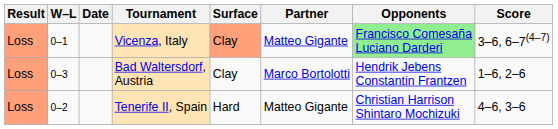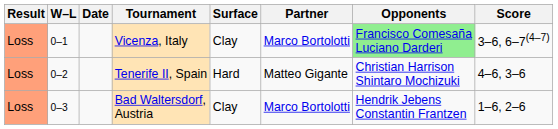 <table class="sortable wikitable">
 <tr>
 <th>Result</th>
 <th class="unsortable">W–L</th>
 <th>Date</th>
 <th>Tournament</th>
 <th>Surface</th>
 <th>Partner</th>
 <th>Opponents</th>
 <th class="unsortable">Score</th>
 </tr>
 <tr>
 <td bgcolor=FFA07A>Loss</td>
 <td><small>0–1</small></td>
 <td><a href='#'></a></td>
 <td bgcolor=moccasin><a href='#'>Vicenza</a>, Italy</td>
-<td style="background: lightsalmon;">Clay</td>
-<td> <a href='#'>Matteo Gigante</a></td>
+<td>Clay</td>
+<td> <a href='#'>Marco Bortolotti</a></td>
 <td style="background: lightgreen;"> <a href='#'>Francisco Comesaña</a><br> <a href='#'>Luciano Darderi</a></td>
 <td>3–6, 6–7<sup>(4–7)</sup></td>
+</tr>
+<tr>
+<td bgcolor=FFA07A>Loss</td>
+<td><small>0–2</small></td>
+<td><a href='#'></a></td>
+<td bgcolor=moccasin><a href='#'>Tenerife II</a>, Spain</td>
+<td>Hard</td>
+<td> Matteo Gigante</td>
+<td> <a href='#'>Christian Harrison</a><br> <a href='#'>Shintaro Mochizuki</a></td>
+<td>4–6, 3–6</td>
 </tr>
 <tr>
 <td bgcolor=FFA07A>Loss</td>
 <td><small>0–3</small></td>
 <td><a href='#'></a></td>
 <td bgcolor=moccasin><a href='#'>Bad Waltersdorf</a>, <br> Austria</td>
 <td>Clay</td>
 <td> <a href='#'>Marco Bortolotti</a></td>
 <td> <a href='#'>Hendrik Jebens</a><br> <a href='#'>Constantin Frantzen</a></td>
 <td>1–6, 2–6</td>
 </tr>
-<tr>
-<td bgcolor=FFA07A>Loss</td>
-<td><small>0–2</small></td>
-<td><a href='#'></a></td>
-<td bgcolor=moccasin><a href='#'>Tenerife II</a>, Spain</td>
-<td>Hard</td>
-<td> Matteo Gigante</td>
-<td> <a href='#'>Christian Harrison</a><br> <a href='#'>Shintaro Mochizuki</a></td>
-<td>4–6, 3–6</td>
-</tr>
 </table>
